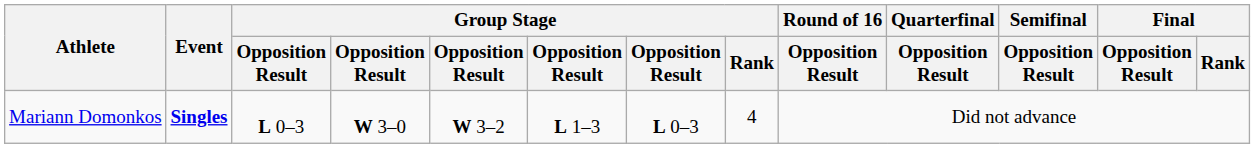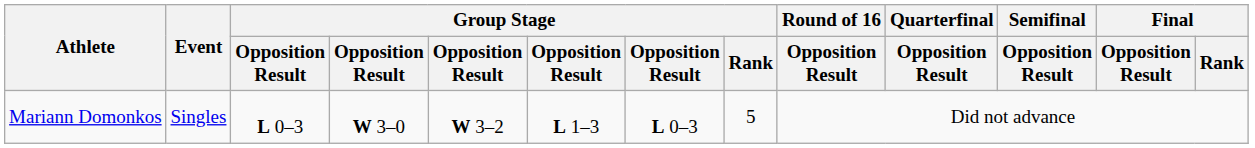 <table class=wikitable style="font-size:90%">
 <tr>
 <th rowspan="2">Athlete</th>
 <th rowspan="2">Event</th>
 <th colspan="6">Group Stage</th>
 <th>Round of 16</th>
 <th>Quarterfinal</th>
 <th>Semifinal</th>
 <th colspan=2>Final</th>
 </tr>
 <tr>
 <th>Opposition<br>Result</th>
 <th>Opposition<br>Result</th>
 <th>Opposition<br>Result</th>
 <th>Opposition<br>Result</th>
 <th>Opposition<br>Result</th>
 <th>Rank</th>
 <th>Opposition<br>Result</th>
 <th>Opposition<br>Result</th>
 <th>Opposition<br>Result</th>
 <th>Opposition<br>Result</th>
 <th>Rank</th>
 </tr>
 <tr align=center>
 <td align=left><a href='#'>Mariann Domonkos</a></td>
-<td align=left><strong><a href='#'>Singles</a></strong></td>
+<td align=left><a href='#'>Singles</a></td>
 <td><br><strong>L</strong> 0–3</td>
 <td><br><strong>W</strong> 3–0</td>
 <td><br><strong>W</strong> 3–2</td>
 <td><br><strong>L</strong> 1–3</td>
 <td><br><strong>L</strong> 0–3</td>
-<td>4</td>
+<td>5</td>
 <td colspan=5>Did not advance</td>
 </tr>
 </table>
